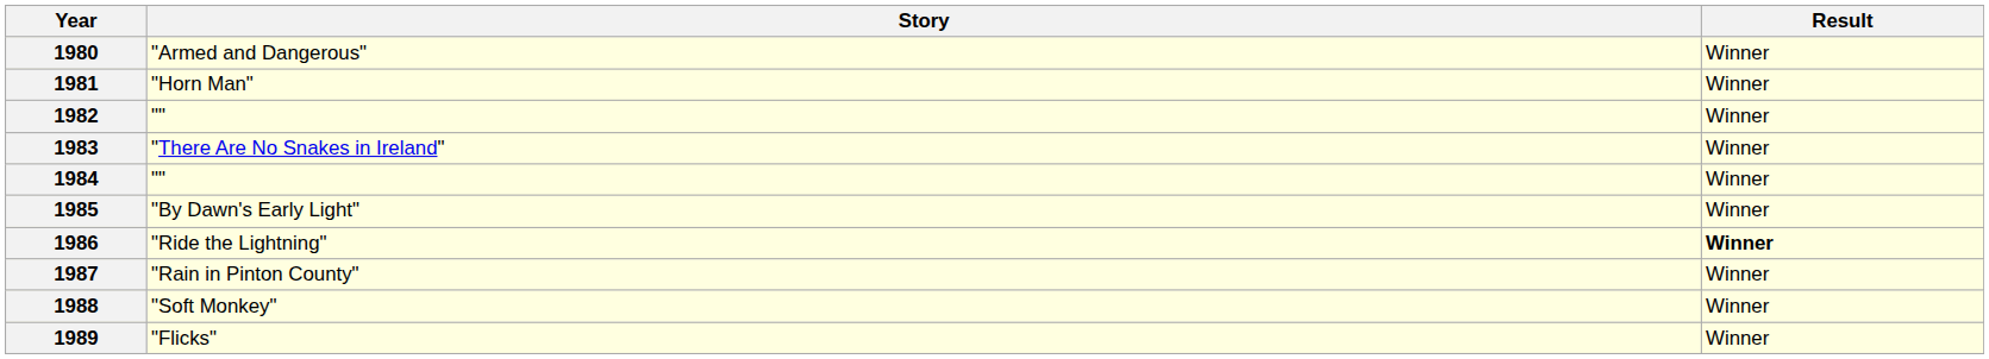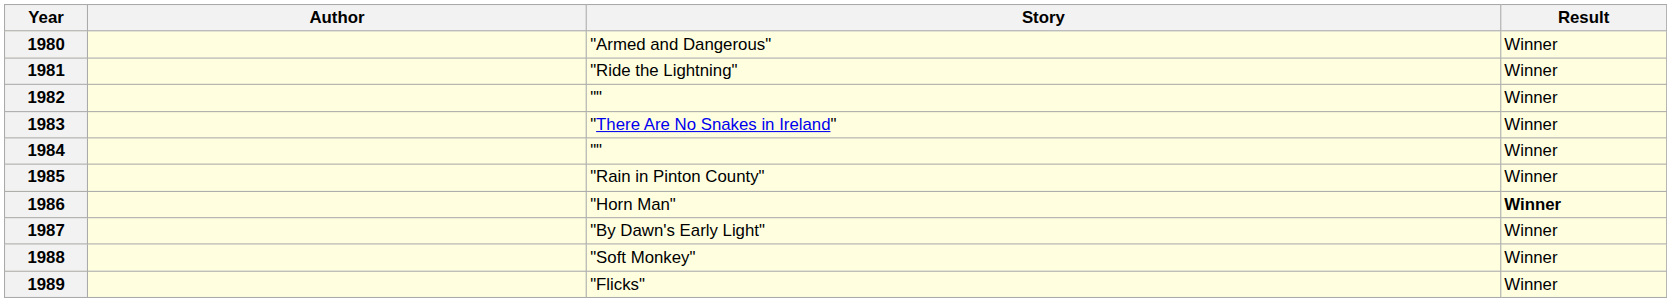 <table class="wikitable sortable mw-collapsible" style="width:100%">
 <tr>
 <th scope="col" width="5%">Year</th>
+<th scope="col" width="30%">Author</th>
 <th scope="col" width="55%">Story</th>
 <th scope="col" width="10%">Result</th>
 </tr>
 <tr style="background:lightyellow;">
 <th>1980</th>
+<td></td>
 <td>"Armed and Dangerous"</td>
 <td>Winner</td>
 </tr>
 <tr style="background:lightyellow;">
 <th>1981</th>
-<td>"Horn Man"</td>
+<td></td>
+<td>"Ride the Lightning"</td>
 <td>Winner</td>
 </tr>
 <tr style="background:lightyellow;">
 <th>1982</th>
+<td></td>
 <td>""</td>
 <td>Winner</td>
 </tr>
 <tr style="background:lightyellow;">
 <th>1983</th>
+<td></td>
 <td>"<a href='#'>There Are No Snakes in Ireland</a>"</td>
 <td>Winner</td>
 </tr>
 <tr style="background:lightyellow;">
 <th>1984</th>
+<td></td>
 <td>""</td>
 <td>Winner</td>
 </tr>
 <tr style="background:lightyellow;">
 <th>1985</th>
+<td></td>
+<td>"Rain in Pinton County"</td>
+<td>Winner</td>
+</tr>
+<tr style="background:lightyellow;">
+<th>1986</th>
+<td></td>
+<td>"Horn Man"</td>
+<td><strong>Winner</strong></td>
+</tr>
+<tr style="background:lightyellow;">
+<th>1987</th>
+<td></td>
 <td>"By Dawn's Early Light"</td>
 <td>Winner</td>
 </tr>
 <tr style="background:lightyellow;">
-<th>1986</th>
-<td>"Ride the Lightning"</td>
-<td><strong>Winner</strong></td>
-</tr>
-<tr style="background:lightyellow;">
-<th>1987</th>
-<td>"Rain in Pinton County"</td>
-<td>Winner</td>
-</tr>
-<tr style="background:lightyellow;">
 <th>1988</th>
+<td></td>
 <td>"Soft Monkey"</td>
 <td>Winner</td>
 </tr>
 <tr style="background:lightyellow;">
 <th>1989</th>
+<td></td>
 <td>"Flicks"</td>
 <td>Winner</td>
 </tr>
 </table>
